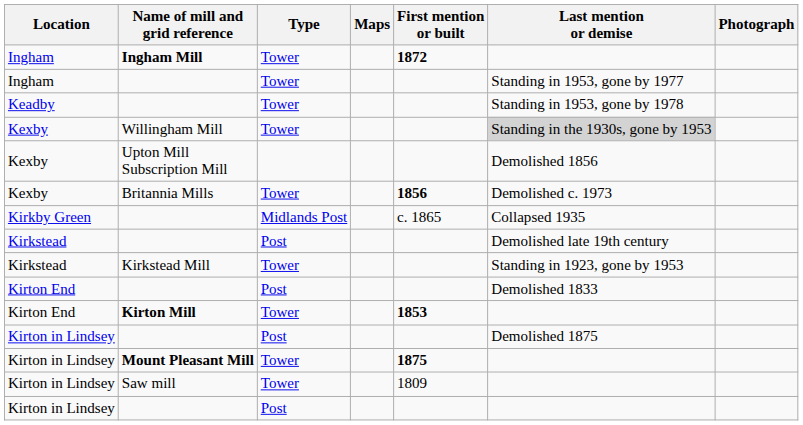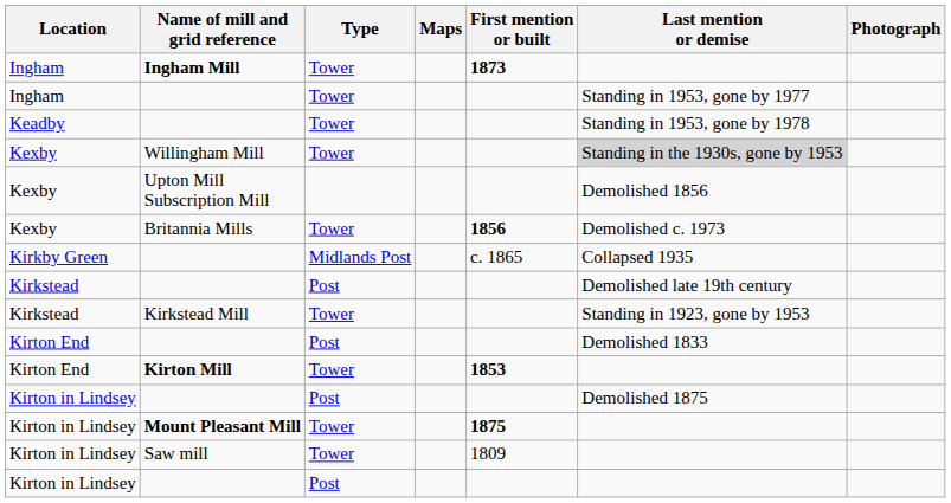 <table class="wikitable">
 <tr>
 <th>Location</th>
 <th>Name of mill and<br>grid reference</th>
 <th>Type</th>
 <th>Maps</th>
 <th>First mention<br>or built</th>
 <th>Last mention<br> or demise</th>
 <th>Photograph</th>
 </tr>
 <tr>
 <td><a href='#'>Ingham</a></td>
 <td><strong>Ingham Mill</strong><br></td>
 <td><a href='#'>Tower</a></td>
 <td></td>
-<td><strong>1872</strong></td>
+<td><strong>1873</strong></td>
 <td></td>
 <td></td>
 </tr>
 <tr>
 <td>Ingham</td>
 <td></td>
 <td><a href='#'>Tower</a></td>
 <td></td>
 <td></td>
 <td>Standing in 1953, gone by 1977</td>
 <td></td>
 </tr>
 <tr>
 <td><a href='#'>Keadby</a></td>
 <td></td>
 <td><a href='#'>Tower</a></td>
 <td></td>
 <td></td>
 <td>Standing in 1953, gone by 1978</td>
 <td></td>
 </tr>
 <tr>
 <td><a href='#'>Kexby</a></td>
 <td>Willingham Mill<br></td>
 <td><a href='#'>Tower</a></td>
 <td></td>
 <td></td>
 <td style="background: lightgrey;">Standing in the 1930s, gone by 1953</td>
 <td></td>
 </tr>
 <tr>
 <td>Kexby</td>
 <td>Upton Mill<br>Subscription Mill<br></td>
 <td></td>
 <td></td>
 <td></td>
 <td>Demolished 1856</td>
 <td></td>
 </tr>
 <tr>
 <td>Kexby</td>
 <td>Britannia Mills<br></td>
 <td><a href='#'>Tower</a></td>
 <td></td>
 <td><strong>1856</strong></td>
 <td>Demolished c. 1973</td>
 <td></td>
 </tr>
 <tr>
 <td><a href='#'>Kirkby Green</a></td>
 <td></td>
 <td><a href='#'>Midlands Post</a></td>
 <td></td>
 <td>c. 1865</td>
 <td>Collapsed 1935</td>
 <td></td>
 </tr>
 <tr>
 <td><a href='#'>Kirkstead</a></td>
 <td></td>
 <td><a href='#'>Post</a></td>
 <td></td>
 <td></td>
 <td>Demolished late 19th century</td>
 <td></td>
 </tr>
 <tr>
 <td>Kirkstead</td>
 <td>Kirkstead Mill<br></td>
 <td><a href='#'>Tower</a></td>
 <td></td>
 <td></td>
 <td>Standing in 1923, gone by 1953</td>
 <td></td>
 </tr>
 <tr>
 <td><a href='#'>Kirton End</a></td>
 <td></td>
 <td><a href='#'>Post</a></td>
 <td></td>
 <td></td>
 <td>Demolished 1833</td>
 <td></td>
 </tr>
 <tr>
 <td>Kirton End</td>
 <td><strong>Kirton Mill</strong><br></td>
 <td><a href='#'>Tower</a></td>
 <td></td>
 <td><strong>1853</strong></td>
 <td></td>
 <td></td>
 </tr>
 <tr>
 <td><a href='#'>Kirton in Lindsey</a></td>
 <td></td>
 <td><a href='#'>Post</a></td>
 <td></td>
 <td></td>
 <td>Demolished 1875</td>
 <td></td>
 </tr>
 <tr>
 <td>Kirton in Lindsey</td>
 <td><strong>Mount Pleasant Mill</strong><br></td>
 <td><a href='#'>Tower</a></td>
 <td></td>
 <td><strong>1875</strong></td>
 <td></td>
 <td></td>
 </tr>
 <tr>
 <td>Kirton in Lindsey</td>
 <td>Saw mill</td>
 <td><a href='#'>Tower</a></td>
 <td></td>
 <td>1809</td>
 <td></td>
 <td></td>
 </tr>
 <tr>
 <td>Kirton in Lindsey</td>
 <td></td>
 <td><a href='#'>Post</a></td>
 <td></td>
 <td></td>
 <td></td>
 <td></td>
 </tr>
 </table>
